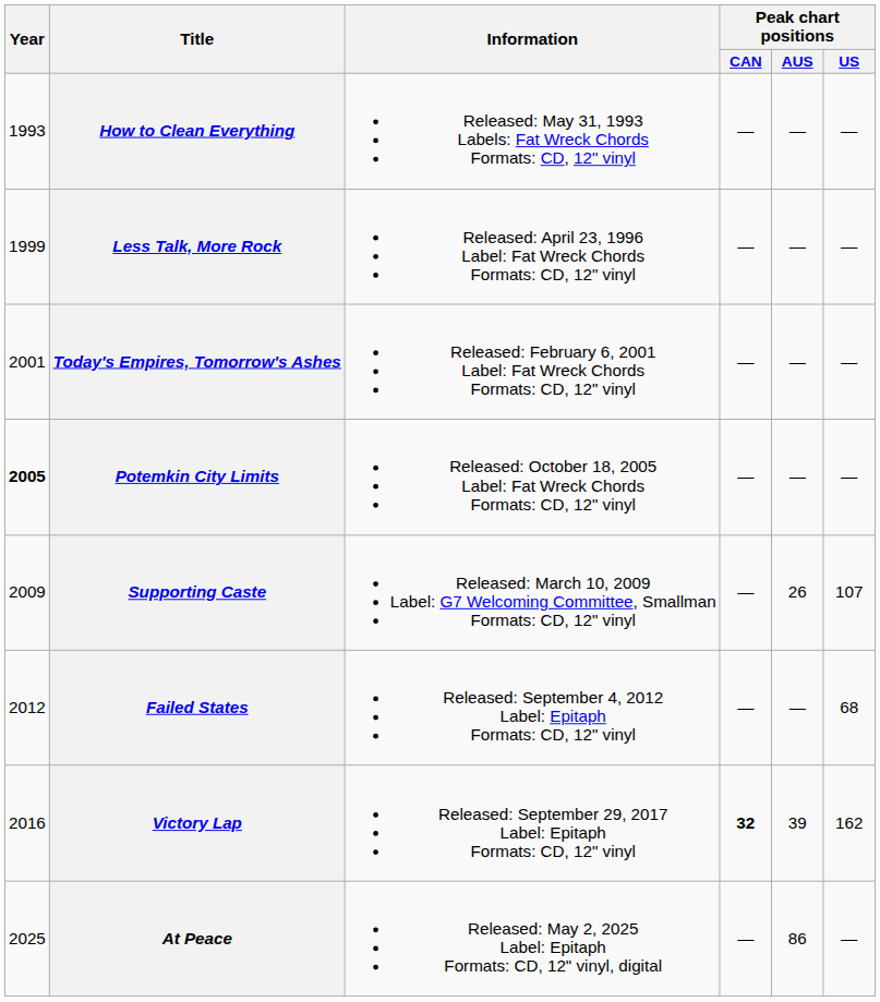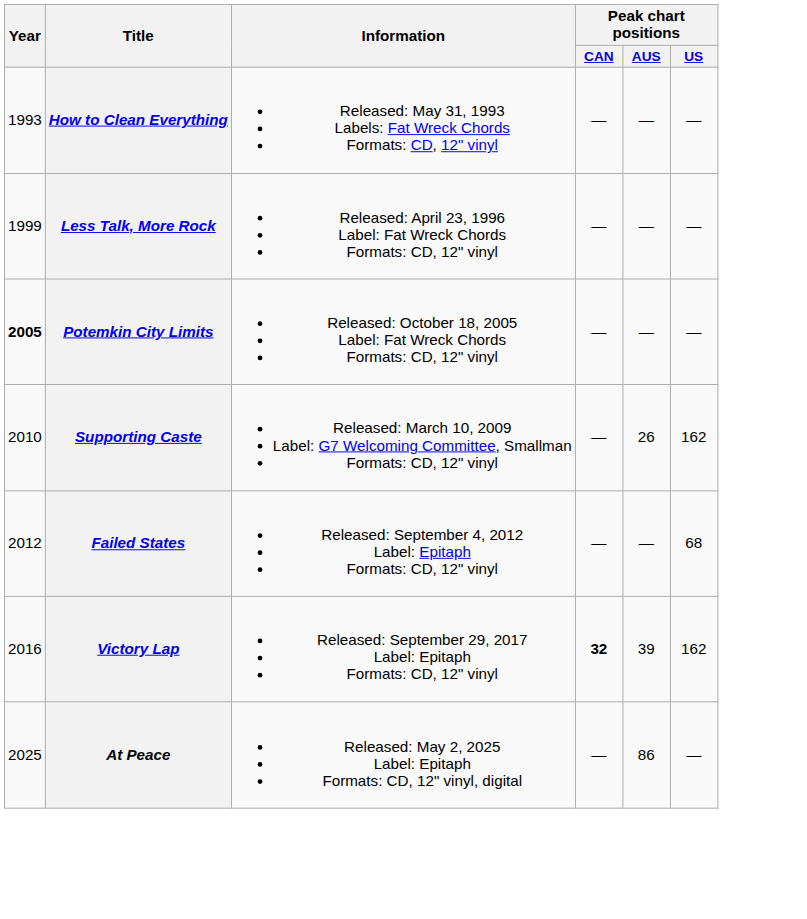 <table class="wikitable plainrowheaders" style="text-align:center">
 <tr>
 <th scope="col" rowspan="2">Year</th>
 <th scope="col" rowspan="2">Title</th>
 <th scope="col" rowspan="2">Information</th>
 <th scope="col" colspan="3">Peak chart positions</th>
 </tr>
 <tr>
 <th scope="col" style="width:3em;font-size:90%;"><a href='#'>CAN</a><br></th>
 <th scope="col" style="width:3em;font-size:90%;"><a href='#'>AUS</a><br></th>
 <th scope="col" style="width:3em;font-size:90%;"><a href='#'>US</a><br></th>
 </tr>
 <tr>
 <td>1993</td>
 <th scope="row"><em><a href='#'>How to Clean Everything</a></em></th>
 <td><br><ul><li>Released: May 31, 1993</li><li>Labels: <a href='#'>Fat Wreck Chords</a></li><li>Formats: <a href='#'>CD</a>, <a href='#'>12" vinyl</a></li></ul></td>
 <td>—</td>
 <td>—</td>
 <td>—</td>
 </tr>
 <tr>
 <td>1999</td>
 <th scope="row"><em><a href='#'>Less Talk, More Rock</a></em></th>
 <td><br><ul><li>Released: April 23, 1996</li><li>Label: Fat Wreck Chords</li><li>Formats: CD, 12" vinyl</li></ul></td>
 <td>—</td>
 <td>—</td>
 <td>—</td>
 </tr>
 <tr>
-<td>2001</td>
-<th scope="row"><em><a href='#'>Today's Empires, Tomorrow's Ashes</a></em></th>
-<td><br><ul><li>Released: February 6, 2001</li><li>Label: Fat Wreck Chords</li><li>Formats: CD, 12" vinyl</li></ul></td>
-<td>—</td>
-<td>—</td>
-<td>—</td>
-</tr>
-<tr>
 <td><strong>2005</strong></td>
 <th scope="row"><em><a href='#'>Potemkin City Limits</a></em></th>
 <td><br><ul><li>Released: October 18, 2005</li><li>Label: Fat Wreck Chords</li><li>Formats: CD, 12" vinyl</li></ul></td>
 <td>—</td>
 <td>—</td>
 <td>—</td>
 </tr>
 <tr>
-<td>2009</td>
+<td>2010</td>
 <th scope="row"><em><a href='#'>Supporting Caste</a></em></th>
 <td><br><ul><li>Released: March 10, 2009</li><li>Label: <a href='#'>G7 Welcoming Committee</a>, Smallman</li><li>Formats: CD, 12" vinyl</li></ul></td>
 <td>—</td>
 <td>26</td>
-<td>107</td>
+<td>162</td>
 </tr>
 <tr>
 <td>2012</td>
 <th scope="row"><em><a href='#'>Failed States</a></em></th>
 <td><br><ul><li>Released: September 4, 2012</li><li>Label: <a href='#'>Epitaph</a></li><li>Formats: CD, 12" vinyl</li></ul></td>
 <td>—</td>
 <td>—</td>
 <td>68</td>
 </tr>
 <tr>
 <td>2016</td>
 <th scope="row"><em><a href='#'>Victory Lap</a></em></th>
 <td><br><ul><li>Released: September 29, 2017</li><li>Label: Epitaph</li><li>Formats: CD, 12" vinyl</li></ul></td>
 <td><strong>32</strong></td>
 <td>39<br></td>
 <td>162</td>
 </tr>
 <tr>
 <td>2025</td>
 <th scope="row"><em>At Peace</em></th>
 <td><br><ul><li>Released: May 2, 2025</li><li>Label: Epitaph</li><li>Formats: CD, 12" vinyl, digital</li></ul></td>
 <td>—</td>
 <td>86</td>
 <td>—</td>
 </tr>
 </table>
